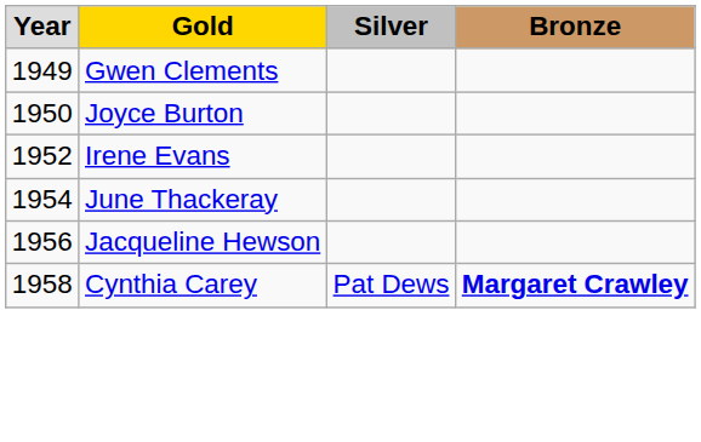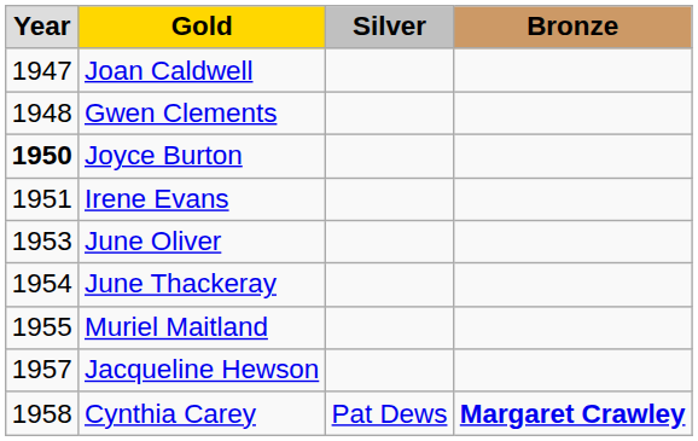 <table class="wikitable" style="text-align:left;">
 <tr style="text-align:center; font-weight:bold;">
 <td style="background:#ddd; ">Year</td>
 <td style="background:gold; ">Gold</td>
 <td style="background:silver; ">Silver</td>
 <td style="background:#c96; ">Bronze</td>
 </tr>
 <tr>
-<td>1949</td>
+<td>1947</td>
+<td><a href='#'>Joan Caldwell</a></td>
+<td></td>
+<td></td>
+</tr>
+<tr>
+<td>1948</td>
 <td><a href='#'>Gwen Clements</a></td>
 <td></td>
 <td></td>
 </tr>
 <tr>
-<td>1950</td>
+<td><strong>1950</strong></td>
 <td><a href='#'>Joyce Burton</a></td>
 <td></td>
 <td></td>
 </tr>
 <tr>
-<td>1952</td>
+<td>1951</td>
 <td><a href='#'>Irene Evans</a></td>
+<td></td>
+<td></td>
+</tr>
+<tr>
+<td>1953</td>
+<td><a href='#'>June Oliver</a></td>
 <td></td>
 <td></td>
 </tr>
 <tr>
 <td>1954</td>
 <td><a href='#'>June Thackeray</a></td>
 <td></td>
 <td></td>
 </tr>
 <tr>
-<td>1956</td>
+<td>1955</td>
+<td><a href='#'>Muriel Maitland</a></td>
+<td></td>
+<td></td>
+</tr>
+<tr>
+<td>1957</td>
 <td><a href='#'>Jacqueline Hewson</a></td>
 <td></td>
 <td></td>
 </tr>
 <tr>
 <td>1958</td>
 <td><a href='#'>Cynthia Carey</a></td>
 <td><a href='#'>Pat Dews</a></td>
 <td><strong><a href='#'>Margaret Crawley</a></strong></td>
 </tr>
 </table>
